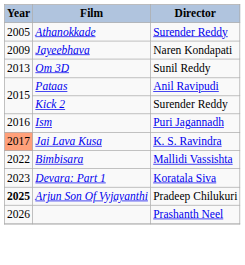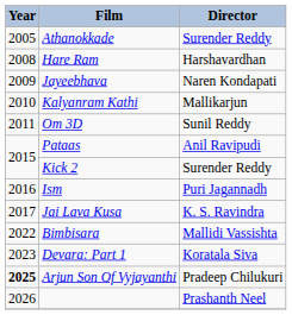 <table class="wikitable sortable">
 <tr>
 <th style="text-align:center; background:#b0c4de;">Year</th>
 <th style="text-align:center; background:#b0c4de;">Film</th>
 <th style="text-align:center; background:#b0c4de;">Director</th>
 </tr>
 <tr>
 <td>2005</td>
 <td><em><a href='#'>Athanokkade</a></em></td>
 <td><a href='#'>Surender Reddy</a></td>
 </tr>
 <tr>
+<td>2008</td>
+<td><em><a href='#'>Hare Ram</a></em></td>
+<td>Harshavardhan</td>
+</tr>
+<tr>
 <td>2009</td>
 <td><em><a href='#'>Jayeebhava</a></em></td>
 <td>Naren Kondapati</td>
 </tr>
 <tr>
-<td>2013</td>
+<td>2010</td>
+<td><em><a href='#'>Kalyanram Kathi</a></em></td>
+<td>Mallikarjun</td>
+</tr>
+<tr>
+<td>2011</td>
 <td><em><a href='#'>Om 3D</a></em></td>
 <td>Sunil Reddy</td>
 </tr>
 <tr>
 <td rowspan="2">2015</td>
 <td><em><a href='#'>Pataas</a></em></td>
 <td><a href='#'>Anil Ravipudi</a></td>
 </tr>
 <tr>
 <td><em><a href='#'>Kick 2</a></em></td>
 <td>Surender Reddy</td>
 </tr>
 <tr>
 <td>2016</td>
 <td><em><a href='#'>Ism</a></em></td>
 <td><a href='#'>Puri Jagannadh</a></td>
 </tr>
 <tr>
-<td style="background: lightsalmon;">2017</td>
+<td>2017</td>
 <td><em><a href='#'>Jai Lava Kusa</a></em></td>
 <td><a href='#'>K. S. Ravindra</a></td>
 </tr>
 <tr>
 <td>2022</td>
 <td><em><a href='#'>Bimbisara</a></em></td>
 <td><a href='#'>Mallidi Vassishta</a></td>
 </tr>
 <tr>
 <td>2023</td>
 <td><em><a href='#'>Devara: Part 1</a></em></td>
 <td><a href='#'>Koratala Siva</a></td>
 </tr>
 <tr>
 <td><strong>2025</strong></td>
 <td><a href='#'><em>Arjun Son Of Vyjayanthi</em></a></td>
 <td>Pradeep Chilukuri</td>
 </tr>
 <tr>
 <td>2026</td>
 <td></td>
 <td><a href='#'>Prashanth Neel</a></td>
 </tr>
 <tr>
 </tr>
 </table>
